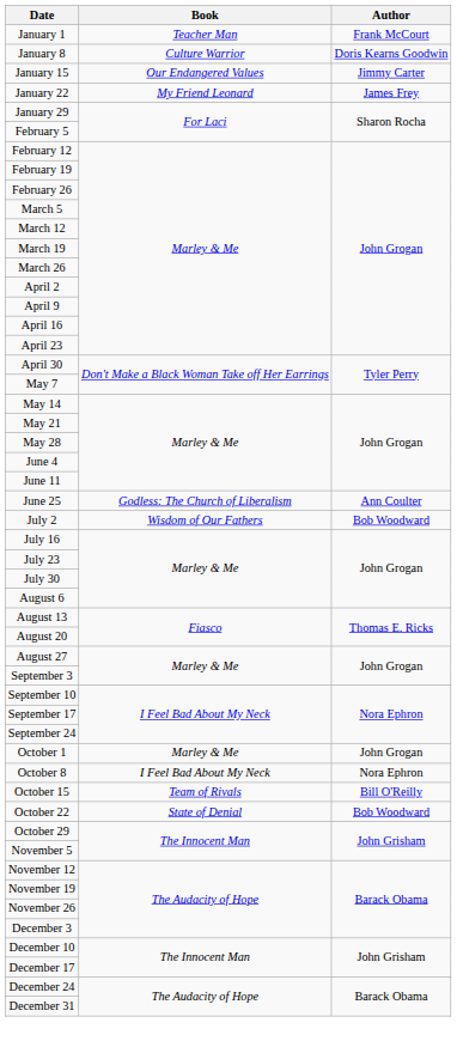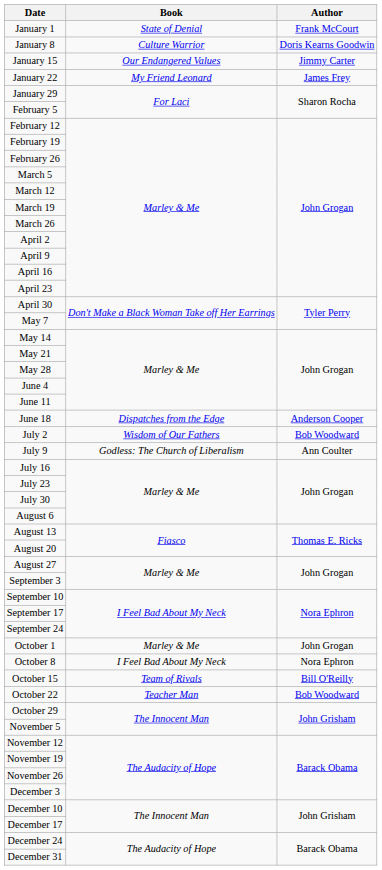 <table class="wikitable" style="text-align: center">
 <tr>
 <th>Date</th>
 <th>Book</th>
 <th>Author</th>
 </tr>
 <tr>
 <td>January 1</td>
-<td><em><a href='#'>Teacher Man</a></em></td>
+<td><em><a href='#'>State of Denial</a></em></td>
 <td><a href='#'>Frank McCourt</a></td>
 </tr>
 <tr>
 <td>January 8</td>
 <td><em><a href='#'>Culture Warrior</a></em></td>
 <td><a href='#'>Doris Kearns Goodwin</a></td>
 </tr>
 <tr>
 <td>January 15</td>
 <td><em><a href='#'>Our Endangered Values</a></em></td>
 <td><a href='#'>Jimmy Carter</a></td>
 </tr>
 <tr>
 <td>January 22</td>
 <td><em><a href='#'>My Friend Leonard</a></em></td>
 <td><a href='#'>James Frey</a></td>
 </tr>
 <tr>
 <td>January 29</td>
 <td rowspan="2"><em><a href='#'>For Laci</a></em></td>
 <td rowspan="2">Sharon Rocha</td>
 </tr>
 <tr>
 <td>February 5</td>
 </tr>
 <tr>
 <td>February 12</td>
 <td rowspan="11"><em><a href='#'>Marley & Me</a></em></td>
 <td rowspan="11"><a href='#'>John Grogan</a></td>
 </tr>
 <tr>
 <td>February 19</td>
 </tr>
 <tr>
 <td>February 26</td>
 </tr>
 <tr>
 <td>March 5</td>
 </tr>
 <tr>
 <td>March 12</td>
 </tr>
 <tr>
 <td>March 19</td>
 </tr>
 <tr>
 <td>March 26</td>
 </tr>
 <tr>
 <td>April 2</td>
 </tr>
 <tr>
 <td>April 9</td>
 </tr>
 <tr>
 <td>April 16</td>
 </tr>
 <tr>
 <td>April 23</td>
 </tr>
 <tr>
 <td>April 30</td>
 <td rowspan="2"><em><a href='#'>Don't Make a Black Woman Take off Her Earrings</a></em></td>
 <td rowspan="2"><a href='#'>Tyler Perry</a></td>
 </tr>
 <tr>
 <td>May 7</td>
 </tr>
 <tr>
 <td>May 14</td>
 <td rowspan="5"><em>Marley & Me</em></td>
 <td rowspan="5">John Grogan</td>
 </tr>
 <tr>
 <td>May 21</td>
 </tr>
 <tr>
 <td>May 28</td>
 </tr>
 <tr>
 <td>June 4</td>
 </tr>
 <tr>
 <td>June 11</td>
 </tr>
 <tr>
-<td>June 25</td>
-<td><em><a href='#'>Godless: The Church of Liberalism</a></em></td>
-<td><a href='#'>Ann Coulter</a></td>
+<td>June 18</td>
+<td><em><a href='#'>Dispatches from the Edge</a></em></td>
+<td><a href='#'>Anderson Cooper</a></td>
 </tr>
 <tr>
 <td>July 2</td>
 <td><em><a href='#'>Wisdom of Our Fathers</a></em></td>
 <td><a href='#'>Bob Woodward</a></td>
+</tr>
+<tr>
+<td>July 9</td>
+<td><em>Godless: The Church of Liberalism</em></td>
+<td>Ann Coulter</td>
 </tr>
 <tr>
 <td>July 16</td>
 <td rowspan="4"><em>Marley & Me</em></td>
 <td rowspan="4">John Grogan</td>
 </tr>
 <tr>
 <td>July 23</td>
 </tr>
 <tr>
 <td>July 30</td>
 </tr>
 <tr>
 <td>August 6</td>
 </tr>
 <tr>
 <td>August 13</td>
 <td rowspan="2"><em><a href='#'>Fiasco</a></em></td>
 <td rowspan="2"><a href='#'>Thomas E. Ricks</a></td>
 </tr>
 <tr>
 <td>August 20</td>
 </tr>
 <tr>
 <td>August 27</td>
 <td rowspan="2"><em>Marley & Me</em></td>
 <td rowspan="2">John Grogan</td>
 </tr>
 <tr>
 <td>September 3</td>
 </tr>
 <tr>
 <td>September 10</td>
 <td rowspan="3"><em><a href='#'>I Feel Bad About My Neck</a></em></td>
 <td rowspan="3"><a href='#'>Nora Ephron</a></td>
 </tr>
 <tr>
 <td>September 17</td>
 </tr>
 <tr>
 <td>September 24</td>
 </tr>
 <tr>
 <td>October 1</td>
 <td><em>Marley & Me</em></td>
 <td>John Grogan</td>
 </tr>
 <tr>
 <td>October 8</td>
 <td><em>I Feel Bad About My Neck</em></td>
 <td>Nora Ephron</td>
 </tr>
 <tr>
 <td>October 15</td>
 <td><em><a href='#'>Team of Rivals</a></em></td>
 <td><a href='#'>Bill O'Reilly</a></td>
 </tr>
 <tr>
 <td>October 22</td>
-<td><em><a href='#'>State of Denial</a></em></td>
+<td><em><a href='#'>Teacher Man</a></em></td>
 <td><a href='#'>Bob Woodward</a></td>
 </tr>
 <tr>
 <td>October 29</td>
 <td rowspan="2"><em><a href='#'>The Innocent Man</a></em></td>
 <td rowspan="2"><a href='#'>John Grisham</a></td>
 </tr>
 <tr>
 <td>November 5</td>
 </tr>
 <tr>
 <td>November 12</td>
 <td rowspan="4"><em><a href='#'>The Audacity of Hope</a></em></td>
 <td rowspan="4"><a href='#'>Barack Obama</a></td>
 </tr>
 <tr>
 <td>November 19</td>
 </tr>
 <tr>
 <td>November 26</td>
 </tr>
 <tr>
 <td>December 3</td>
 </tr>
 <tr>
 <td>December 10</td>
 <td rowspan="2"><em>The Innocent Man</em></td>
 <td rowspan="2">John Grisham</td>
 </tr>
 <tr>
 <td>December 17</td>
 </tr>
 <tr>
 <td>December 24</td>
 <td rowspan="2"><em>The Audacity of Hope</em></td>
 <td rowspan="2">Barack Obama</td>
 </tr>
 <tr>
 <td>December 31</td>
 </tr>
 </table>
